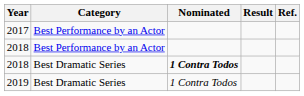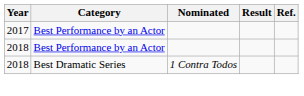 <table class="wikitable">
 <tr>
 <th>Year</th>
 <th>Category</th>
 <th>Nominated</th>
 <th>Result</th>
 <th>Ref.</th>
 </tr>
 <tr>
 <td>2017</td>
 <td><a href='#'>Best Performance by an Actor</a></td>
 <td></td>
 <td></td>
 <td></td>
 </tr>
 <tr>
 <td>2018</td>
 <td><a href='#'>Best Performance by an Actor</a></td>
 <td></td>
 <td></td>
 <td></td>
 </tr>
 <tr>
 <td>2018</td>
 <td>Best Dramatic Series</td>
-<td><strong><em>1 Contra Todos</em></strong></td>
-<td></td>
-<td></td>
-</tr>
-<tr>
-<td>2019</td>
-<td>Best Dramatic Series</td>
 <td><em>1 Contra Todos</em></td>
 <td></td>
 <td></td>
 </tr>
 </table>
